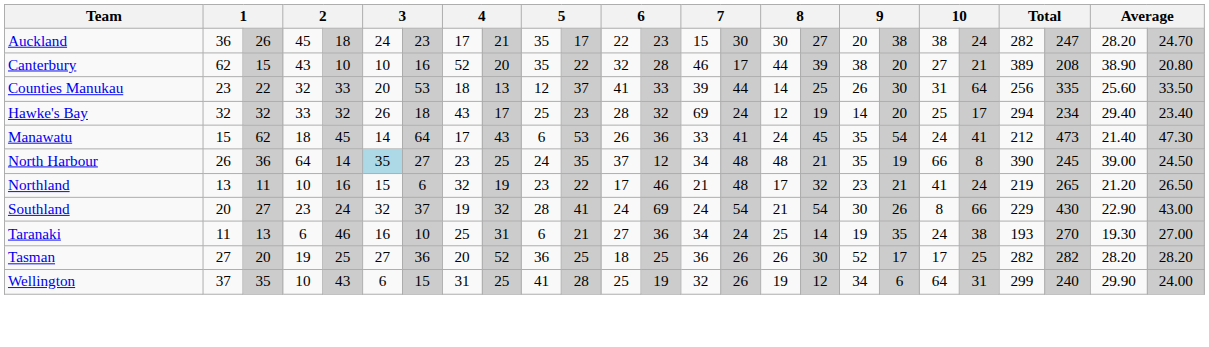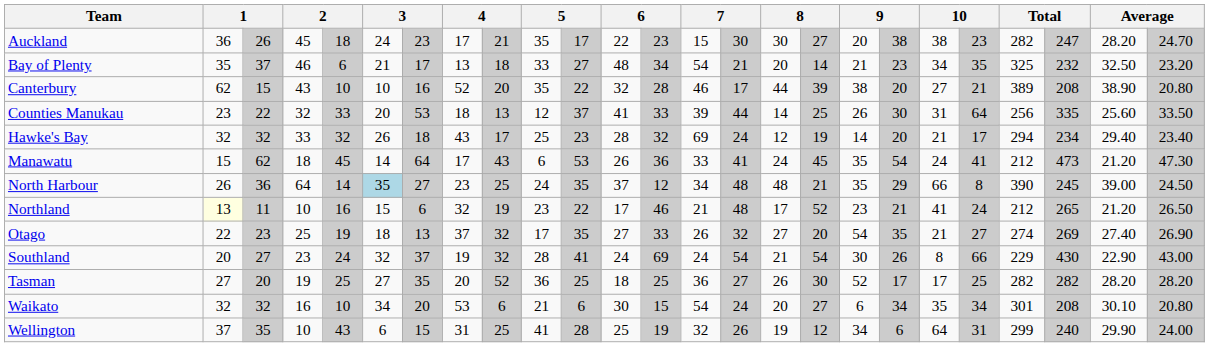 <table class="wikitable" style="text-align:center;width:100%">
 <tr>
 <th style="width:10%">Team</th>
 <th style="width:4%" colspan=2>1</th>
 <th style="width:4%" colspan=2>2</th>
 <th style="width:4%" colspan=2>3</th>
 <th style="width:4%" colspan=2>4</th>
 <th style="width:4%" colspan=2>5</th>
 <th style="width:4%" colspan=2>6</th>
 <th style="width:4%" colspan=2>7</th>
 <th style="width:4%" colspan=2>8</th>
 <th style="width:4%" colspan=2>9</th>
 <th style="width:4%" colspan=2>10</th>
 <th style="width:4%" colspan=2>Total</th>
 <th style="width:4%" colspan=2>Average</th>
 </tr>
 <tr>
 <td style="text-align:left"><a href='#'>Auckland</a></td>
 <td>36</td>
 <td style="background:#ccc">26</td>
 <td>45</td>
 <td style="background:#ccc">18</td>
 <td>24</td>
 <td style="background:#ccc">23</td>
 <td>17</td>
 <td style="background:#ccc">21</td>
 <td>35</td>
 <td style="background:#ccc">17</td>
 <td>22</td>
 <td style="background:#ccc">23</td>
 <td>15</td>
 <td style="background:#ccc">30</td>
 <td>30</td>
 <td style="background:#ccc">27</td>
 <td>20</td>
 <td style="background:#ccc">38</td>
 <td>38</td>
-<td style="background:#ccc">24</td>
+<td style="background:#ccc">23</td>
 <td>282</td>
 <td style="background:#ccc">247</td>
 <td>28.20</td>
 <td style="background:#ccc">24.70</td>
+</tr>
+<tr>
+<td style="text-align:left"><a href='#'>Bay of Plenty</a></td>
+<td>35</td>
+<td style="background:#ccc">37</td>
+<td>46</td>
+<td style="background:#ccc">6</td>
+<td>21</td>
+<td style="background:#ccc">17</td>
+<td>13</td>
+<td style="background:#ccc">18</td>
+<td>33</td>
+<td style="background:#ccc">27</td>
+<td>48</td>
+<td style="background:#ccc">34</td>
+<td>54</td>
+<td style="background:#ccc">21</td>
+<td>20</td>
+<td style="background:#ccc">14</td>
+<td>21</td>
+<td style="background:#ccc">23</td>
+<td>34</td>
+<td style="background:#ccc">35</td>
+<td>325</td>
+<td style="background:#ccc">232</td>
+<td>32.50</td>
+<td style="background:#ccc">23.20</td>
 </tr>
 <tr>
 <td style="text-align:left"><a href='#'>Canterbury</a></td>
 <td>62</td>
 <td style="background:#ccc">15</td>
 <td>43</td>
 <td style="background:#ccc">10</td>
 <td>10</td>
 <td style="background:#ccc">16</td>
 <td>52</td>
 <td style="background:#ccc">20</td>
 <td>35</td>
 <td style="background:#ccc">22</td>
 <td>32</td>
 <td style="background:#ccc">28</td>
 <td>46</td>
 <td style="background:#ccc">17</td>
 <td>44</td>
 <td style="background:#ccc">39</td>
 <td>38</td>
 <td style="background:#ccc">20</td>
 <td>27</td>
 <td style="background:#ccc">21</td>
 <td>389</td>
 <td style="background:#ccc">208</td>
 <td>38.90</td>
 <td style="background:#ccc">20.80</td>
 </tr>
 <tr>
 <td style="text-align:left"><a href='#'>Counties Manukau</a></td>
 <td>23</td>
 <td style="background:#ccc">22</td>
 <td>32</td>
 <td style="background:#ccc">33</td>
 <td>20</td>
 <td style="background:#ccc">53</td>
 <td>18</td>
 <td style="background:#ccc">13</td>
 <td>12</td>
 <td style="background:#ccc">37</td>
 <td>41</td>
 <td style="background:#ccc">33</td>
 <td>39</td>
 <td style="background:#ccc">44</td>
 <td>14</td>
 <td style="background:#ccc">25</td>
 <td>26</td>
 <td style="background:#ccc">30</td>
 <td>31</td>
 <td style="background:#ccc">64</td>
 <td>256</td>
 <td style="background:#ccc">335</td>
 <td>25.60</td>
 <td style="background:#ccc">33.50</td>
 </tr>
 <tr>
 <td style="text-align:left"><a href='#'>Hawke's Bay</a></td>
 <td>32</td>
 <td style="background:#ccc">32</td>
 <td>33</td>
 <td style="background:#ccc">32</td>
 <td>26</td>
 <td style="background:#ccc">18</td>
 <td>43</td>
 <td style="background:#ccc">17</td>
 <td>25</td>
 <td style="background:#ccc">23</td>
 <td>28</td>
 <td style="background:#ccc">32</td>
 <td>69</td>
 <td style="background:#ccc">24</td>
 <td>12</td>
 <td style="background:#ccc">19</td>
 <td>14</td>
 <td style="background:#ccc">20</td>
-<td>25</td>
+<td>21</td>
 <td style="background:#ccc">17</td>
 <td>294</td>
 <td style="background:#ccc">234</td>
 <td>29.40</td>
 <td style="background:#ccc">23.40</td>
 </tr>
 <tr>
 <td style="text-align:left"><a href='#'>Manawatu</a></td>
 <td>15</td>
 <td style="background:#ccc">62</td>
 <td>18</td>
 <td style="background:#ccc">45</td>
 <td>14</td>
 <td style="background:#ccc">64</td>
 <td>17</td>
 <td style="background:#ccc">43</td>
 <td>6</td>
 <td style="background:#ccc">53</td>
 <td>26</td>
 <td style="background:#ccc">36</td>
 <td>33</td>
 <td style="background:#ccc">41</td>
 <td>24</td>
 <td style="background:#ccc">45</td>
 <td>35</td>
 <td style="background:#ccc">54</td>
 <td>24</td>
 <td style="background:#ccc">41</td>
 <td>212</td>
 <td style="background:#ccc">473</td>
-<td>21.40</td>
+<td>21.20</td>
 <td style="background:#ccc">47.30</td>
 </tr>
 <tr>
 <td style="text-align:left"><a href='#'>North Harbour</a></td>
 <td>26</td>
 <td style="background:#ccc">36</td>
 <td>64</td>
 <td style="background:#ccc">14</td>
 <td style="background: lightblue;">35</td>
 <td style="background:#ccc">27</td>
 <td>23</td>
 <td style="background:#ccc">25</td>
 <td>24</td>
 <td style="background:#ccc">35</td>
 <td>37</td>
 <td style="background:#ccc">12</td>
 <td>34</td>
 <td style="background:#ccc">48</td>
 <td>48</td>
 <td style="background:#ccc">21</td>
 <td>35</td>
-<td style="background:#ccc">19</td>
+<td style="background:#ccc">29</td>
 <td>66</td>
 <td style="background:#ccc">8</td>
 <td>390</td>
 <td style="background:#ccc">245</td>
 <td>39.00</td>
 <td style="background:#ccc">24.50</td>
 </tr>
 <tr>
 <td style="text-align:left"><a href='#'>Northland</a></td>
-<td>13</td>
+<td style="background: lightyellow;">13</td>
 <td style="background:#ccc">11</td>
 <td>10</td>
 <td style="background:#ccc">16</td>
 <td>15</td>
 <td style="background:#ccc">6</td>
 <td>32</td>
 <td style="background:#ccc">19</td>
 <td>23</td>
 <td style="background:#ccc">22</td>
 <td>17</td>
 <td style="background:#ccc">46</td>
 <td>21</td>
 <td style="background:#ccc">48</td>
 <td>17</td>
-<td style="background:#ccc">32</td>
+<td style="background:#ccc">52</td>
 <td>23</td>
 <td style="background:#ccc">21</td>
 <td>41</td>
 <td style="background:#ccc">24</td>
-<td>219</td>
+<td>212</td>
 <td style="background:#ccc">265</td>
 <td>21.20</td>
 <td style="background:#ccc">26.50</td>
+</tr>
+<tr>
+<td style="text-align:left"><a href='#'>Otago</a></td>
+<td>22</td>
+<td style="background:#ccc">23</td>
+<td>25</td>
+<td style="background:#ccc">19</td>
+<td>18</td>
+<td style="background:#ccc">13</td>
+<td>37</td>
+<td style="background:#ccc">32</td>
+<td>17</td>
+<td style="background:#ccc">35</td>
+<td>27</td>
+<td style="background:#ccc">33</td>
+<td>26</td>
+<td style="background:#ccc">32</td>
+<td>27</td>
+<td style="background:#ccc">20</td>
+<td>54</td>
+<td style="background:#ccc">35</td>
+<td>21</td>
+<td style="background:#ccc">27</td>
+<td>274</td>
+<td style="background:#ccc">269</td>
+<td>27.40</td>
+<td style="background:#ccc">26.90</td>
 </tr>
 <tr>
 <td style="text-align:left"><a href='#'>Southland</a></td>
 <td>20</td>
 <td style="background:#ccc">27</td>
 <td>23</td>
 <td style="background:#ccc">24</td>
 <td>32</td>
 <td style="background:#ccc">37</td>
 <td>19</td>
 <td style="background:#ccc">32</td>
 <td>28</td>
 <td style="background:#ccc">41</td>
 <td>24</td>
 <td style="background:#ccc">69</td>
 <td>24</td>
 <td style="background:#ccc">54</td>
 <td>21</td>
 <td style="background:#ccc">54</td>
 <td>30</td>
 <td style="background:#ccc">26</td>
 <td>8</td>
 <td style="background:#ccc">66</td>
 <td>229</td>
 <td style="background:#ccc">430</td>
 <td>22.90</td>
 <td style="background:#ccc">43.00</td>
 </tr>
 <tr>
-<td style="text-align:left"><a href='#'>Taranaki</a></td>
-<td>11</td>
-<td style="background:#ccc">13</td>
-<td>6</td>
-<td style="background:#ccc">46</td>
-<td>16</td>
-<td style="background:#ccc">10</td>
-<td>25</td>
-<td style="background:#ccc">31</td>
-<td>6</td>
-<td style="background:#ccc">21</td>
-<td>27</td>
-<td style="background:#ccc">36</td>
-<td>34</td>
-<td style="background:#ccc">24</td>
-<td>25</td>
-<td style="background:#ccc">14</td>
-<td>19</td>
-<td style="background:#ccc">35</td>
-<td>24</td>
-<td style="background:#ccc">38</td>
-<td>193</td>
-<td style="background:#ccc">270</td>
-<td>19.30</td>
-<td style="background:#ccc">27.00</td>
-</tr>
-<tr>
 <td style="text-align:left"><a href='#'>Tasman</a></td>
 <td>27</td>
 <td style="background:#ccc">20</td>
 <td>19</td>
 <td style="background:#ccc">25</td>
 <td>27</td>
-<td style="background:#ccc">36</td>
+<td style="background:#ccc">35</td>
 <td>20</td>
 <td style="background:#ccc">52</td>
 <td>36</td>
 <td style="background:#ccc">25</td>
 <td>18</td>
 <td style="background:#ccc">25</td>
 <td>36</td>
-<td style="background:#ccc">26</td>
+<td style="background:#ccc">27</td>
 <td>26</td>
 <td style="background:#ccc">30</td>
 <td>52</td>
 <td style="background:#ccc">17</td>
 <td>17</td>
 <td style="background:#ccc">25</td>
 <td>282</td>
 <td style="background:#ccc">282</td>
 <td>28.20</td>
 <td style="background:#ccc">28.20</td>
+</tr>
+<tr>
+<td style="text-align:left"><a href='#'>Waikato</a></td>
+<td>32</td>
+<td style="background:#ccc">32</td>
+<td>16</td>
+<td style="background:#ccc">10</td>
+<td>34</td>
+<td style="background:#ccc">20</td>
+<td>53</td>
+<td style="background:#ccc">6</td>
+<td>21</td>
+<td style="background:#ccc">6</td>
+<td>30</td>
+<td style="background:#ccc">15</td>
+<td>54</td>
+<td style="background:#ccc">24</td>
+<td>20</td>
+<td style="background:#ccc">27</td>
+<td>6</td>
+<td style="background:#ccc">34</td>
+<td>35</td>
+<td style="background:#ccc">34</td>
+<td>301</td>
+<td style="background:#ccc">208</td>
+<td>30.10</td>
+<td style="background:#ccc">20.80</td>
 </tr>
 <tr>
 <td style="text-align:left"><a href='#'>Wellington</a></td>
 <td>37</td>
 <td style="background:#ccc">35</td>
 <td>10</td>
 <td style="background:#ccc">43</td>
 <td>6</td>
 <td style="background:#ccc">15</td>
 <td>31</td>
 <td style="background:#ccc">25</td>
 <td>41</td>
 <td style="background:#ccc">28</td>
 <td>25</td>
 <td style="background:#ccc">19</td>
 <td>32</td>
 <td style="background:#ccc">26</td>
 <td>19</td>
 <td style="background:#ccc">12</td>
 <td>34</td>
 <td style="background:#ccc">6</td>
 <td>64</td>
 <td style="background:#ccc">31</td>
 <td>299</td>
 <td style="background:#ccc">240</td>
 <td>29.90</td>
 <td style="background:#ccc">24.00</td>
 </tr>
 </table>
